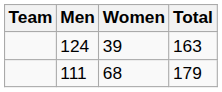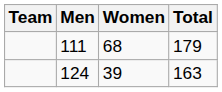 <table class = "wikitable">
 <tr>
 <th>Team</th>
 <th>Men</th>
 <th>Women</th>
 <th>Total</th>
 </tr>
 <tr>
 <td></td>
+<td>111</td>
+<td>68</td>
+<td>179</td>
+</tr>
+<tr>
+<td></td>
 <td>124</td>
 <td>39</td>
 <td>163</td>
 </tr>
-<tr>
-<td></td>
-<td>111</td>
-<td>68</td>
-<td>179</td>
-</tr>
 </table>
